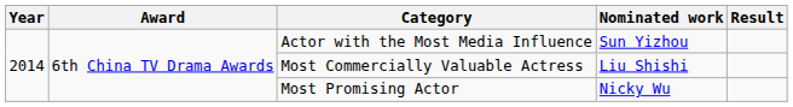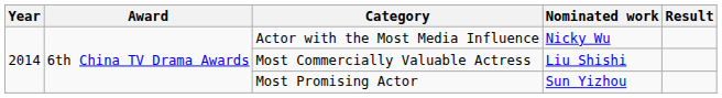 <table class="wikitable">
 <tr>
 <th>Year</th>
 <th>Award</th>
 <th>Category</th>
 <th>Nominated work</th>
 <th>Result</th>
 </tr>
 <tr>
 <td rowspan=3>2014</td>
 <td rowspan=3>6th <a href='#'>China TV Drama Awards</a></td>
 <td>Actor with the Most Media Influence</td>
-<td><a href='#'>Sun Yizhou</a></td>
+<td><a href='#'>Nicky Wu</a></td>
 <td></td>
 </tr>
 <tr>
 <td>Most Commercially Valuable Actress</td>
 <td><a href='#'>Liu Shishi</a></td>
 <td></td>
 </tr>
 <tr>
 <td>Most Promising Actor</td>
-<td><a href='#'>Nicky Wu</a></td>
+<td><a href='#'>Sun Yizhou</a></td>
 <td></td>
 </tr>
 </table>
